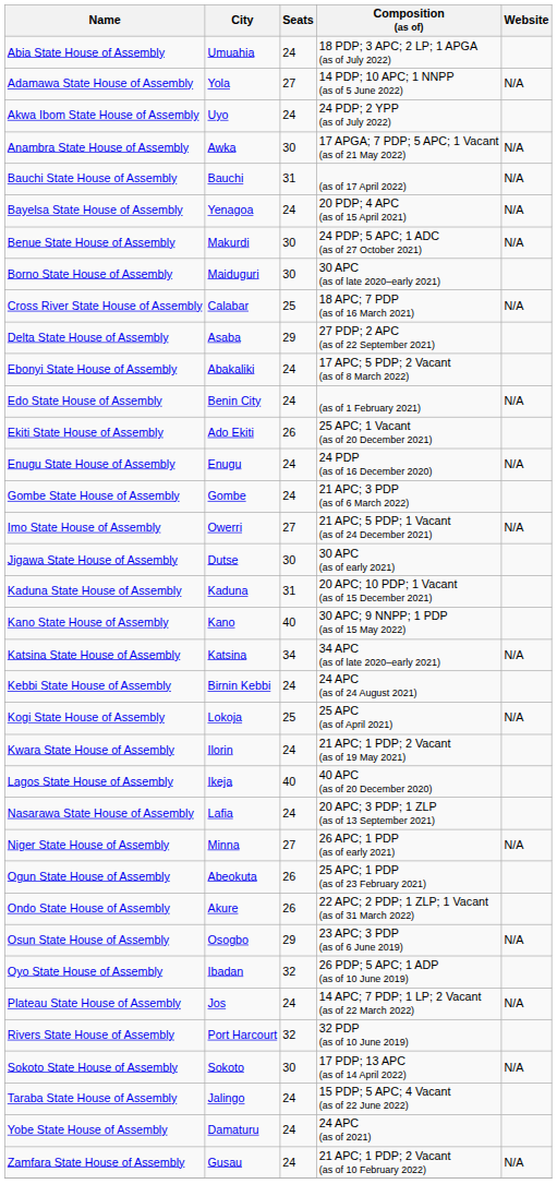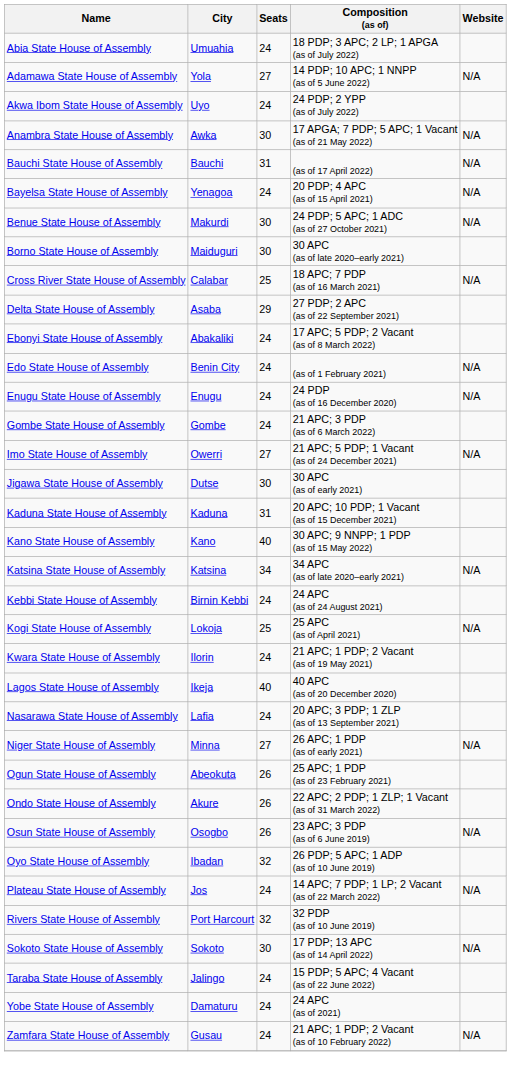 <table class = "wikitable sortable">
 <tr>
 <th>Name</th>
 <th>City</th>
 <th>Seats</th>
 <th>Composition<br><small>(as of)</small></th>
 <th>Website</th>
 </tr>
 <tr>
 <td><a href='#'>Abia State House of Assembly</a></td>
 <td><a href='#'>Umuahia</a></td>
 <td>24</td>
 <td>18 PDP; 3 APC; 2 LP; 1 APGA<br><small>(as of July 2022)</small></td>
 <td></td>
 </tr>
 <tr>
 <td><a href='#'>Adamawa State House of Assembly</a></td>
 <td><a href='#'>Yola</a></td>
 <td>27</td>
 <td>14 PDP; 10 APC; 1 NNPP<br><small>(as of 5 June 2022)</small></td>
 <td>N/A</td>
 </tr>
 <tr>
 <td><a href='#'>Akwa Ibom State House of Assembly</a></td>
 <td><a href='#'>Uyo</a></td>
 <td>24</td>
 <td>24 PDP; 2 YPP<br><small>(as of July 2022)</small></td>
 <td></td>
 </tr>
 <tr>
 <td><a href='#'>Anambra State House of Assembly</a></td>
 <td><a href='#'>Awka</a></td>
 <td>30</td>
 <td>17 APGA; 7 PDP; 5 APC; 1 Vacant<br><small>(as of 21 May 2022)</small></td>
 <td>N/A</td>
 </tr>
 <tr>
 <td><a href='#'>Bauchi State House of Assembly</a></td>
 <td><a href='#'>Bauchi</a></td>
 <td>31</td>
 <td><br><small>(as of 17 April 2022)</small></td>
 <td>N/A</td>
 </tr>
 <tr>
 <td><a href='#'>Bayelsa State House of Assembly</a></td>
 <td><a href='#'>Yenagoa</a></td>
 <td>24</td>
 <td>20 PDP; 4 APC<br><small>(as of 15 April 2021)</small></td>
 <td>N/A</td>
 </tr>
 <tr>
 <td><a href='#'>Benue State House of Assembly</a></td>
 <td><a href='#'>Makurdi</a></td>
 <td>30</td>
 <td>24 PDP; 5 APC; 1 ADC<br><small>(as of 27 October 2021)</small></td>
 <td>N/A</td>
 </tr>
 <tr>
 <td><a href='#'>Borno State House of Assembly</a></td>
 <td><a href='#'>Maiduguri</a></td>
 <td>30</td>
 <td>30 APC<br><small>(as of late 2020–early 2021)</small></td>
 <td></td>
 </tr>
 <tr>
 <td><a href='#'>Cross River State House of Assembly</a></td>
 <td><a href='#'>Calabar</a></td>
 <td>25</td>
 <td>18 APC; 7 PDP<br><small>(as of 16 March 2021)</small></td>
 <td>N/A</td>
 </tr>
 <tr>
 <td><a href='#'>Delta State House of Assembly</a></td>
 <td><a href='#'>Asaba</a></td>
 <td>29</td>
 <td>27 PDP; 2 APC<br><small>(as of 22 September 2021)</small></td>
 <td></td>
 </tr>
 <tr>
 <td><a href='#'>Ebonyi State House of Assembly</a></td>
 <td><a href='#'>Abakaliki</a></td>
 <td>24</td>
 <td>17 APC; 5 PDP; 2 Vacant<br><small>(as of 8 March 2022)</small></td>
 <td></td>
 </tr>
 <tr>
 <td><a href='#'>Edo State House of Assembly</a></td>
 <td><a href='#'>Benin City</a></td>
 <td>24</td>
 <td><br><small>(as of 1 February 2021)</small></td>
 <td>N/A</td>
-</tr>
-<tr>
-<td><a href='#'>Ekiti State House of Assembly</a></td>
-<td><a href='#'>Ado Ekiti</a></td>
-<td>26</td>
-<td>25 APC; 1 Vacant<br><small>(as of 20 December 2021)</small></td>
-<td></td>
 </tr>
 <tr>
 <td><a href='#'>Enugu State House of Assembly</a></td>
 <td><a href='#'>Enugu</a></td>
 <td>24</td>
 <td>24 PDP<br><small>(as of 16 December 2020)</small></td>
 <td>N/A</td>
 </tr>
 <tr>
 <td><a href='#'>Gombe State House of Assembly</a></td>
 <td><a href='#'>Gombe</a></td>
 <td>24</td>
 <td>21 APC; 3 PDP<br><small>(as of 6 March 2022)</small></td>
 <td></td>
 </tr>
 <tr>
 <td><a href='#'>Imo State House of Assembly</a></td>
 <td><a href='#'>Owerri</a></td>
 <td>27</td>
 <td>21 APC; 5 PDP; 1 Vacant<br><small>(as of 24 December 2021)</small></td>
 <td>N/A</td>
 </tr>
 <tr>
 <td><a href='#'>Jigawa State House of Assembly</a></td>
 <td><a href='#'>Dutse</a></td>
 <td>30</td>
 <td>30 APC<br><small>(as of early 2021)</small></td>
 <td></td>
 </tr>
 <tr>
 <td><a href='#'>Kaduna State House of Assembly</a></td>
 <td><a href='#'>Kaduna</a></td>
 <td>31</td>
 <td>20 APC; 10 PDP; 1 Vacant<br><small>(as of 15 December 2021)</small></td>
 <td></td>
 </tr>
 <tr>
 <td><a href='#'>Kano State House of Assembly</a></td>
 <td><a href='#'>Kano</a></td>
 <td>40</td>
 <td>30 APC; 9 NNPP; 1 PDP<br><small>(as of 15 May 2022)</small></td>
 <td></td>
 </tr>
 <tr>
 <td><a href='#'>Katsina State House of Assembly</a></td>
 <td><a href='#'>Katsina</a></td>
 <td>34</td>
 <td>34 APC<br><small>(as of late 2020–early 2021)</small></td>
 <td>N/A</td>
 </tr>
 <tr>
 <td><a href='#'>Kebbi State House of Assembly</a></td>
 <td><a href='#'>Birnin Kebbi</a></td>
 <td>24</td>
 <td>24 APC<br><small>(as of 24 August 2021)</small></td>
 <td></td>
 </tr>
 <tr>
 <td><a href='#'>Kogi State House of Assembly</a></td>
 <td><a href='#'>Lokoja</a></td>
 <td>25</td>
 <td>25 APC<br><small>(as of April 2021)</small></td>
 <td>N/A</td>
 </tr>
 <tr>
 <td><a href='#'>Kwara State House of Assembly</a></td>
 <td><a href='#'>Ilorin</a></td>
 <td>24</td>
 <td>21 APC; 1 PDP; 2 Vacant<br><small>(as of 19 May 2021)</small></td>
 <td></td>
 </tr>
 <tr>
 <td><a href='#'>Lagos State House of Assembly</a></td>
 <td><a href='#'>Ikeja</a></td>
 <td>40</td>
 <td>40 APC<br><small>(as of 20 December 2020)</small></td>
 <td></td>
 </tr>
 <tr>
 <td><a href='#'>Nasarawa State House of Assembly</a></td>
 <td><a href='#'>Lafia</a></td>
 <td>24</td>
 <td>20 APC; 3 PDP; 1 ZLP<br><small>(as of 13 September 2021)</small></td>
 <td></td>
 </tr>
 <tr>
 <td><a href='#'>Niger State House of Assembly</a></td>
 <td><a href='#'>Minna</a></td>
 <td>27</td>
 <td>26 APC; 1 PDP<br><small>(as of early 2021)</small></td>
 <td>N/A</td>
 </tr>
 <tr>
 <td><a href='#'>Ogun State House of Assembly</a></td>
 <td><a href='#'>Abeokuta</a></td>
 <td>26</td>
 <td>25 APC; 1 PDP<br><small>(as of 23 February 2021)</small></td>
 <td></td>
 </tr>
 <tr>
 <td><a href='#'>Ondo State House of Assembly</a></td>
 <td><a href='#'>Akure</a></td>
 <td>26</td>
 <td>22 APC; 2 PDP; 1 ZLP; 1 Vacant<br><small>(as of 31 March 2022)</small></td>
 <td></td>
 </tr>
 <tr>
 <td><a href='#'>Osun State House of Assembly</a></td>
 <td><a href='#'>Osogbo</a></td>
-<td>29</td>
+<td>26</td>
 <td>23 APC; 3 PDP<br><small>(as of 6 June 2019)</small></td>
 <td>N/A</td>
 </tr>
 <tr>
 <td><a href='#'>Oyo State House of Assembly</a></td>
 <td><a href='#'>Ibadan</a></td>
 <td>32</td>
 <td>26 PDP; 5 APC; 1 ADP<br><small>(as of 10 June 2019)</small></td>
 <td></td>
 </tr>
 <tr>
 <td><a href='#'>Plateau State House of Assembly</a></td>
 <td><a href='#'>Jos</a></td>
 <td>24</td>
 <td>14 APC; 7 PDP; 1 LP; 2 Vacant<br><small>(as of 22 March 2022)</small></td>
 <td>N/A</td>
 </tr>
 <tr>
 <td><a href='#'>Rivers State House of Assembly</a></td>
 <td><a href='#'>Port Harcourt</a></td>
 <td>32</td>
 <td>32 PDP<br><small>(as of 10 June 2019)</small></td>
 <td></td>
 </tr>
 <tr>
 <td><a href='#'>Sokoto State House of Assembly</a></td>
 <td><a href='#'>Sokoto</a></td>
 <td>30</td>
 <td>17 PDP; 13 APC<br><small>(as of 14 April 2022)</small></td>
 <td>N/A</td>
 </tr>
 <tr>
 <td><a href='#'>Taraba State House of Assembly</a></td>
 <td><a href='#'>Jalingo</a></td>
 <td>24</td>
 <td>15 PDP; 5 APC; 4 Vacant<br><small>(as of 22 June 2022)</small></td>
 <td></td>
 </tr>
 <tr>
 <td><a href='#'>Yobe State House of Assembly</a></td>
 <td><a href='#'>Damaturu</a></td>
 <td>24</td>
 <td>24 APC<br><small>(as of 2021)</small></td>
 <td> </td>
 </tr>
 <tr>
 <td><a href='#'>Zamfara State House of Assembly</a></td>
 <td><a href='#'>Gusau</a></td>
 <td>24</td>
 <td>21 APC; 1 PDP; 2 Vacant<br><small>(as of 10 February 2022)</small></td>
 <td>N/A</td>
 </tr>
 <tr>
 </tr>
 </table>
